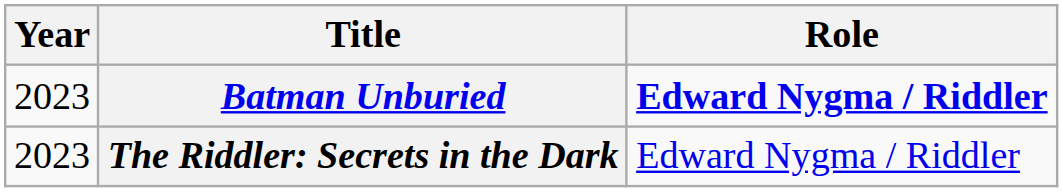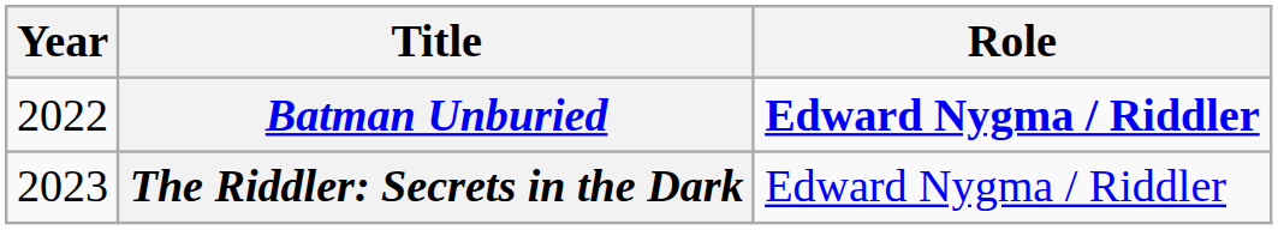 <table class="wikitable plainrowheaders sortable" style="margin-right: 0;">
 <tr>
 <th scope="col">Year</th>
 <th scope="col">Title</th>
 <th scope="col">Role</th>
 </tr>
 <tr>
-<td>2023</td>
+<td>2022</td>
 <th scope="row"><em><a href='#'>Batman Unburied</a></em></th>
 <td><strong><a href='#'>Edward Nygma / Riddler</a></strong></td>
 </tr>
 <tr>
 <td>2023</td>
 <th scope="row"><em>The Riddler: Secrets in the Dark</em></th>
 <td><a href='#'>Edward Nygma / Riddler</a></td>
 </tr>
 </table>
